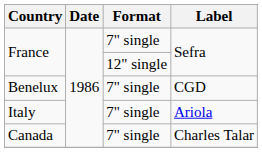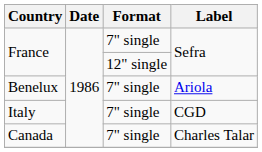 <table class=wikitable>
 <tr>
 <th>Country</th>
 <th>Date</th>
 <th>Format</th>
 <th>Label</th>
 </tr>
 <tr>
 <td rowspan="2">France</td>
 <td rowspan="5">1986</td>
 <td>7" single</td>
 <td rowspan="2">Sefra</td>
 </tr>
 <tr>
 <td>12" single</td>
 </tr>
 <tr>
 <td>Benelux</td>
 <td>7" single</td>
-<td>CGD</td>
+<td><a href='#'>Ariola</a></td>
 </tr>
 <tr>
 <td>Italy</td>
 <td>7" single</td>
-<td><a href='#'>Ariola</a></td>
+<td>CGD</td>
 </tr>
 <tr>
 <td>Canada</td>
 <td>7" single</td>
 <td>Charles Talar</td>
 </tr>
 <tr>
 </tr>
 </table>
